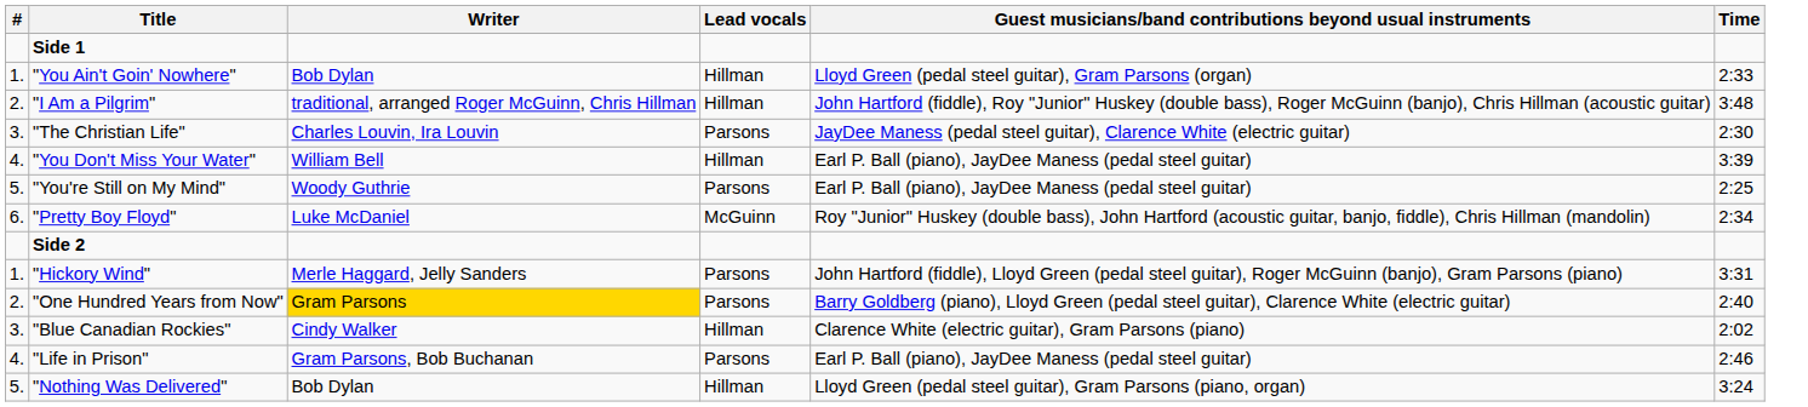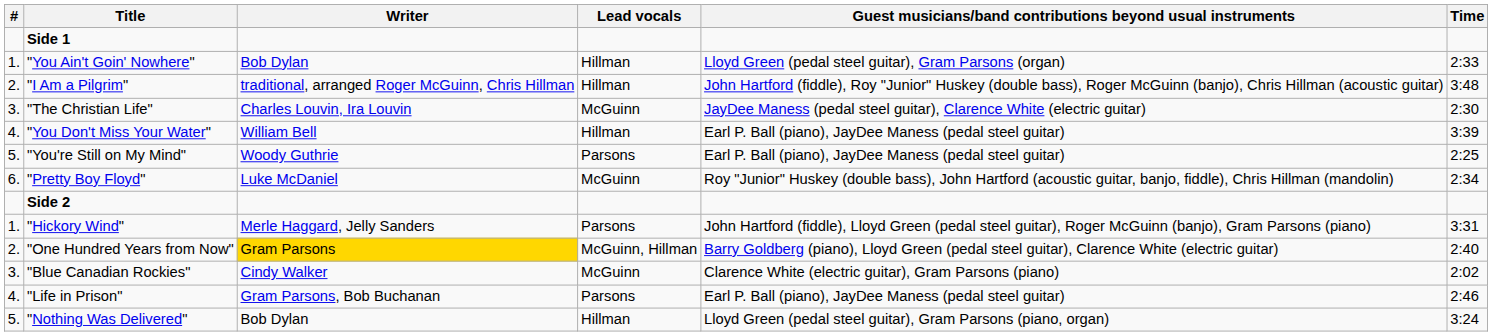 <table class="wikitable">
 <tr>
 <th>#</th>
 <th>Title</th>
 <th>Writer</th>
 <th>Lead vocals</th>
 <th>Guest musicians/band contributions beyond usual instruments</th>
 <th>Time</th>
 </tr>
 <tr>
 <td></td>
 <td><strong>Side 1</strong></td>
 <td></td>
 <td></td>
 <td></td>
 <td></td>
 </tr>
 <tr>
 <td>1.</td>
 <td>"<a href='#'>You Ain't Goin' Nowhere</a>"</td>
 <td><a href='#'>Bob Dylan</a></td>
 <td>Hillman</td>
 <td><a href='#'>Lloyd Green</a> (pedal steel guitar), <a href='#'>Gram Parsons</a> (organ)</td>
 <td>2:33</td>
 </tr>
 <tr>
 <td>2.</td>
 <td>"<a href='#'>I Am a Pilgrim</a>"</td>
 <td><a href='#'>traditional</a>, arranged <a href='#'>Roger McGuinn</a>, <a href='#'>Chris Hillman</a></td>
 <td>Hillman</td>
 <td><a href='#'>John Hartford</a> (fiddle), Roy "Junior" Huskey (double bass), Roger McGuinn (banjo), Chris Hillman (acoustic guitar)</td>
 <td>3:48</td>
 </tr>
 <tr>
 <td>3.</td>
 <td>"The Christian Life"</td>
 <td><a href='#'>Charles Louvin, Ira Louvin</a></td>
-<td>Parsons</td>
+<td>McGuinn</td>
 <td><a href='#'>JayDee Maness</a> (pedal steel guitar), <a href='#'>Clarence White</a> (electric guitar)</td>
 <td>2:30</td>
 </tr>
 <tr>
 <td>4.</td>
 <td>"<a href='#'>You Don't Miss Your Water</a>"</td>
 <td><a href='#'>William Bell</a></td>
 <td>Hillman</td>
 <td>Earl P. Ball (piano), JayDee Maness (pedal steel guitar)</td>
 <td>3:39</td>
 </tr>
 <tr>
 <td>5.</td>
 <td>"You're Still on My Mind"</td>
 <td><a href='#'>Woody Guthrie</a></td>
 <td>Parsons</td>
 <td>Earl P. Ball (piano), JayDee Maness (pedal steel guitar)</td>
 <td>2:25</td>
 </tr>
 <tr>
 <td>6.</td>
 <td>"<a href='#'>Pretty Boy Floyd</a>"</td>
 <td><a href='#'>Luke McDaniel</a></td>
 <td>McGuinn</td>
 <td>Roy "Junior" Huskey (double bass), John Hartford (acoustic guitar, banjo, fiddle), Chris Hillman (mandolin)</td>
 <td>2:34</td>
 </tr>
 <tr>
 <td></td>
 <td><strong>Side 2</strong></td>
 <td></td>
 <td></td>
 <td></td>
 <td></td>
 </tr>
 <tr>
 <td>1.</td>
 <td>"<a href='#'>Hickory Wind</a>"</td>
 <td><a href='#'>Merle Haggard</a>, Jelly Sanders</td>
 <td>Parsons</td>
 <td>John Hartford (fiddle), Lloyd Green (pedal steel guitar), Roger McGuinn (banjo), Gram Parsons (piano)</td>
 <td>3:31</td>
 </tr>
 <tr>
 <td>2.</td>
 <td>"One Hundred Years from Now"</td>
 <td style="background: gold;">Gram Parsons</td>
-<td>Parsons</td>
+<td>McGuinn, Hillman</td>
 <td><a href='#'>Barry Goldberg</a> (piano), Lloyd Green (pedal steel guitar), Clarence White (electric guitar)</td>
 <td>2:40</td>
 </tr>
 <tr>
 <td>3.</td>
 <td>"Blue Canadian Rockies"</td>
 <td><a href='#'>Cindy Walker</a></td>
-<td>Hillman</td>
+<td>McGuinn</td>
 <td>Clarence White (electric guitar), Gram Parsons (piano)</td>
 <td>2:02</td>
 </tr>
 <tr>
 <td>4.</td>
 <td>"Life in Prison"</td>
 <td><a href='#'>Gram Parsons</a>, Bob Buchanan</td>
 <td>Parsons</td>
 <td>Earl P. Ball (piano), JayDee Maness (pedal steel guitar)</td>
 <td>2:46</td>
 </tr>
 <tr>
 <td>5.</td>
 <td>"<a href='#'>Nothing Was Delivered</a>"</td>
 <td>Bob Dylan</td>
 <td>Hillman</td>
 <td>Lloyd Green (pedal steel guitar), Gram Parsons (piano, organ)</td>
 <td>3:24</td>
 </tr>
 </table>
